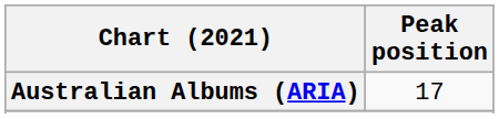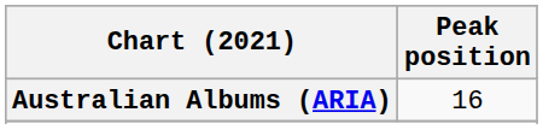 <table class="wikitable sortable plainrowheaders" style="text-align:center">
 <tr>
 <th scope="col">Chart (2021)</th>
 <th scope="col">Peak<br>position</th>
 </tr>
 <tr>
 <th scope="row">Australian Albums (<a href='#'>ARIA</a>)</th>
-<td>17</td>
+<td>16</td>
 </tr>
 <tr>
 </tr>
 <tr>
 </tr>
 <tr>
 </tr>
 <tr>
 </tr>
 <tr>
 </tr>
 </table>
